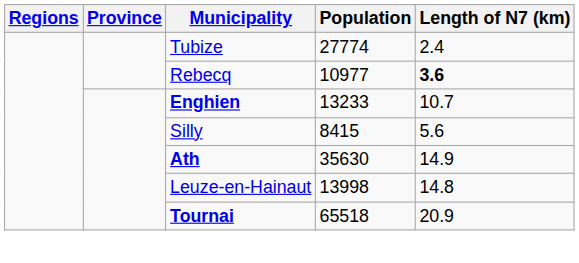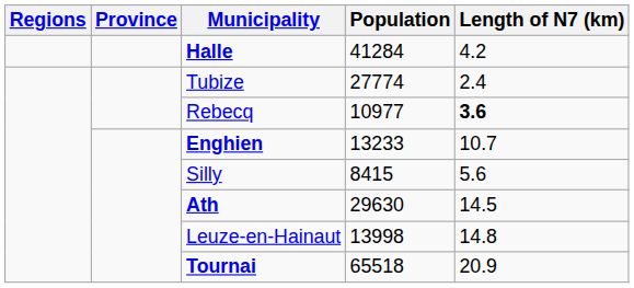 <table class="wikitable">
 <tr>
 <th><a href='#'>Regions</a></th>
 <th><a href='#'>Province</a></th>
 <th><a href='#'>Municipality</a></th>
 <th>Population</th>
 <th>Length of N7 (km)</th>
+</tr>
+<tr>
+<td></td>
+<td></td>
+<td><a href='#'><strong>Halle</strong></a></td>
+<td>41284</td>
+<td>4.2</td>
 </tr>
 <tr>
 <td rowspan="7"></td>
 <td rowspan="2"></td>
 <td><a href='#'>Tubize</a></td>
 <td>27774</td>
 <td>2.4</td>
 </tr>
 <tr>
 <td><a href='#'>Rebecq</a></td>
 <td>10977</td>
 <td><strong>3.6</strong></td>
 </tr>
 <tr>
 <td rowspan="5"></td>
 <td><strong><a href='#'>Enghien</a></strong></td>
 <td>13233</td>
 <td>10.7</td>
 </tr>
 <tr>
 <td><a href='#'>Silly</a></td>
 <td>8415</td>
 <td>5.6</td>
 </tr>
 <tr>
 <td><strong><a href='#'>Ath</a></strong></td>
-<td>35630</td>
-<td>14.9</td>
+<td>29630</td>
+<td>14.5</td>
 </tr>
 <tr>
 <td><a href='#'>Leuze-en-Hainaut</a></td>
 <td>13998</td>
 <td>14.8</td>
 </tr>
 <tr>
 <td><strong><a href='#'>Tournai</a></strong></td>
 <td>65518</td>
 <td>20.9</td>
 </tr>
 </table>
